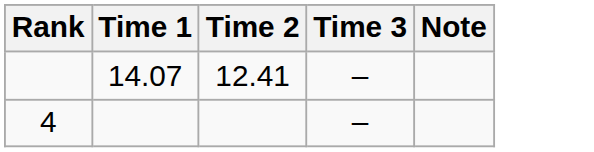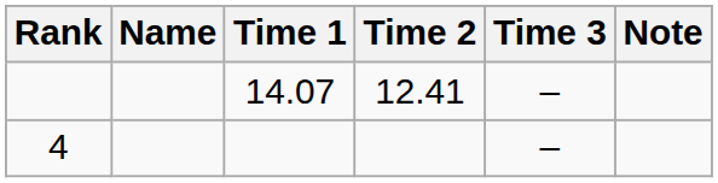 <table class="wikitable sortable" style="text-align:center;">
 <tr>
 <th>Rank</th>
+<th>Name</th>
 <th>Time 1</th>
 <th>Time 2</th>
 <th>Time 3</th>
 <th>Note</th>
 </tr>
 <tr>
 <td></td>
+<td style="text-align:left;"></td>
 <td>14.07</td>
 <td>12.41</td>
 <td>–</td>
 <td></td>
 </tr>
 <tr>
 <td>4</td>
+<td style="text-align:left;"></td>
 <td></td>
 <td></td>
 <td>–</td>
 <td></td>
 </tr>
 </table>
